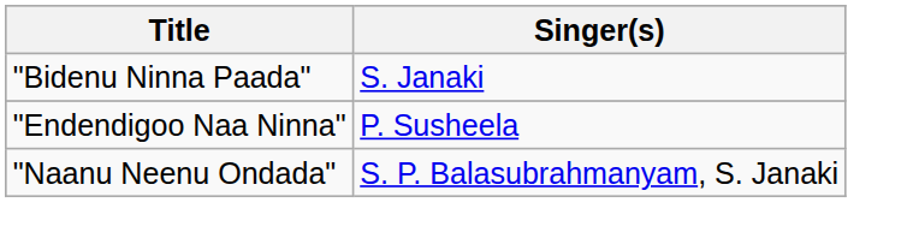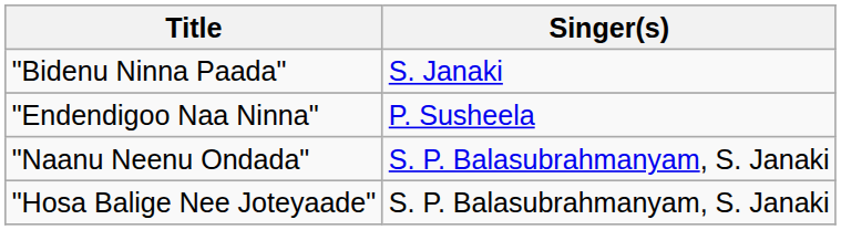 <table class="wikitable" style="font-size:95%;">
 <tr>
 <th>Title</th>
 <th>Singer(s)</th>
 </tr>
 <tr>
 <td>"Bidenu Ninna Paada"</td>
 <td><a href='#'>S. Janaki</a></td>
 </tr>
 <tr>
 <td>"Endendigoo Naa Ninna"</td>
 <td><a href='#'>P. Susheela</a></td>
 </tr>
 <tr>
 <td>"Naanu Neenu Ondada"</td>
 <td><a href='#'>S. P. Balasubrahmanyam</a>, S. Janaki</td>
 </tr>
+<tr>
+<td>"Hosa Balige Nee Joteyaade"</td>
+<td>S. P. Balasubrahmanyam, S. Janaki</td>
+</tr>
 </table>
